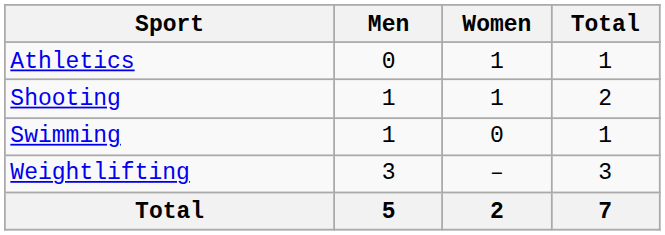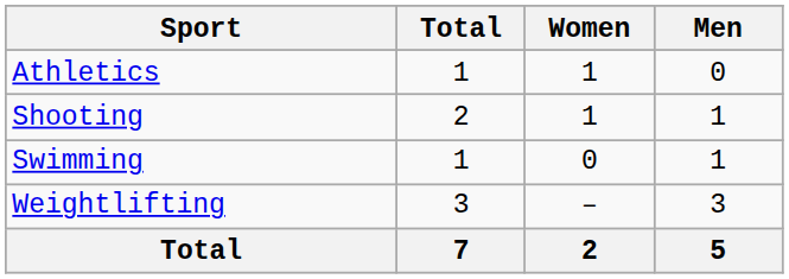 <table class="wikitable sortable" style="text-align:center;">
 <tr>
 <th width=180>Sport</th>
+<th width=55>Total</th>
+<th width=55>Women</th>
 <th width=55>Men</th>
-<th width=55>Women</th>
-<th width=55>Total</th>
 </tr>
 <tr>
 <td align=left><a href='#'>Athletics</a></td>
-<td>0</td>
 <td>1</td>
 <td>1</td>
+<td>0</td>
 </tr>
 <tr>
 <td align=left><a href='#'>Shooting</a></td>
+<td>2</td>
 <td>1</td>
 <td>1</td>
-<td>2</td>
 </tr>
 <tr>
 <td align=left><a href='#'>Swimming</a></td>
 <td>1</td>
 <td>0</td>
 <td>1</td>
 </tr>
 <tr>
 <td align=left><a href='#'>Weightlifting</a></td>
 <td>3</td>
 <td>–</td>
 <td>3</td>
 </tr>
 <tr>
 <th>Total</th>
+<th>7</th>
+<th>2</th>
 <th>5</th>
-<th>2</th>
-<th>7</th>
 </tr>
 </table>
